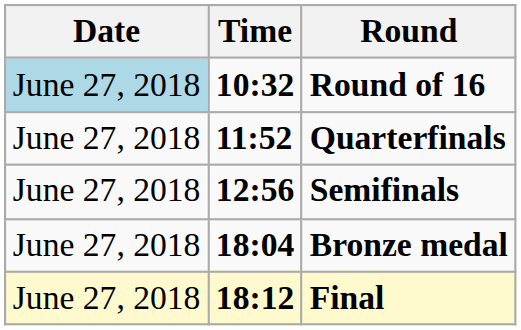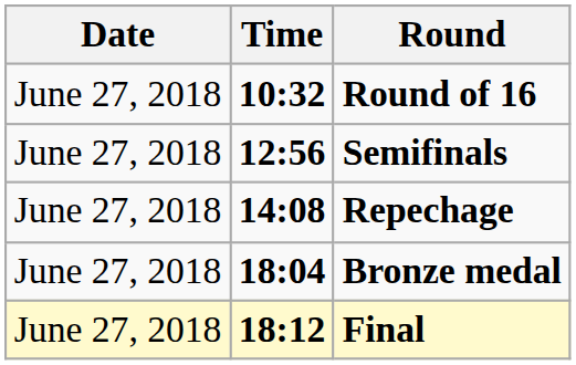 <table class="wikitable">
 <tr>
 <th>Date</th>
 <th>Time</th>
 <th>Round</th>
 </tr>
 <tr>
-<td style="background: lightblue;">June 27, 2018</td>
+<td>June 27, 2018</td>
 <td><strong>10:32</strong></td>
 <td><strong>Round of 16</strong></td>
 </tr>
 <tr>
 <td>June 27, 2018</td>
-<td><strong>11:52</strong></td>
-<td><strong>Quarterfinals</strong></td>
+<td><strong>12:56</strong></td>
+<td><strong>Semifinals</strong></td>
 </tr>
 <tr>
 <td>June 27, 2018</td>
-<td><strong>12:56</strong></td>
-<td><strong>Semifinals</strong></td>
+<td><strong>14:08</strong></td>
+<td><strong>Repechage</strong></td>
 </tr>
 <tr>
 <td>June 27, 2018</td>
 <td><strong>18:04</strong></td>
 <td><strong>Bronze medal</strong></td>
 </tr>
 <tr style=background:lemonchiffon>
 <td>June 27, 2018</td>
 <td><strong>18:12</strong></td>
 <td><strong>Final</strong></td>
 </tr>
 </table>
